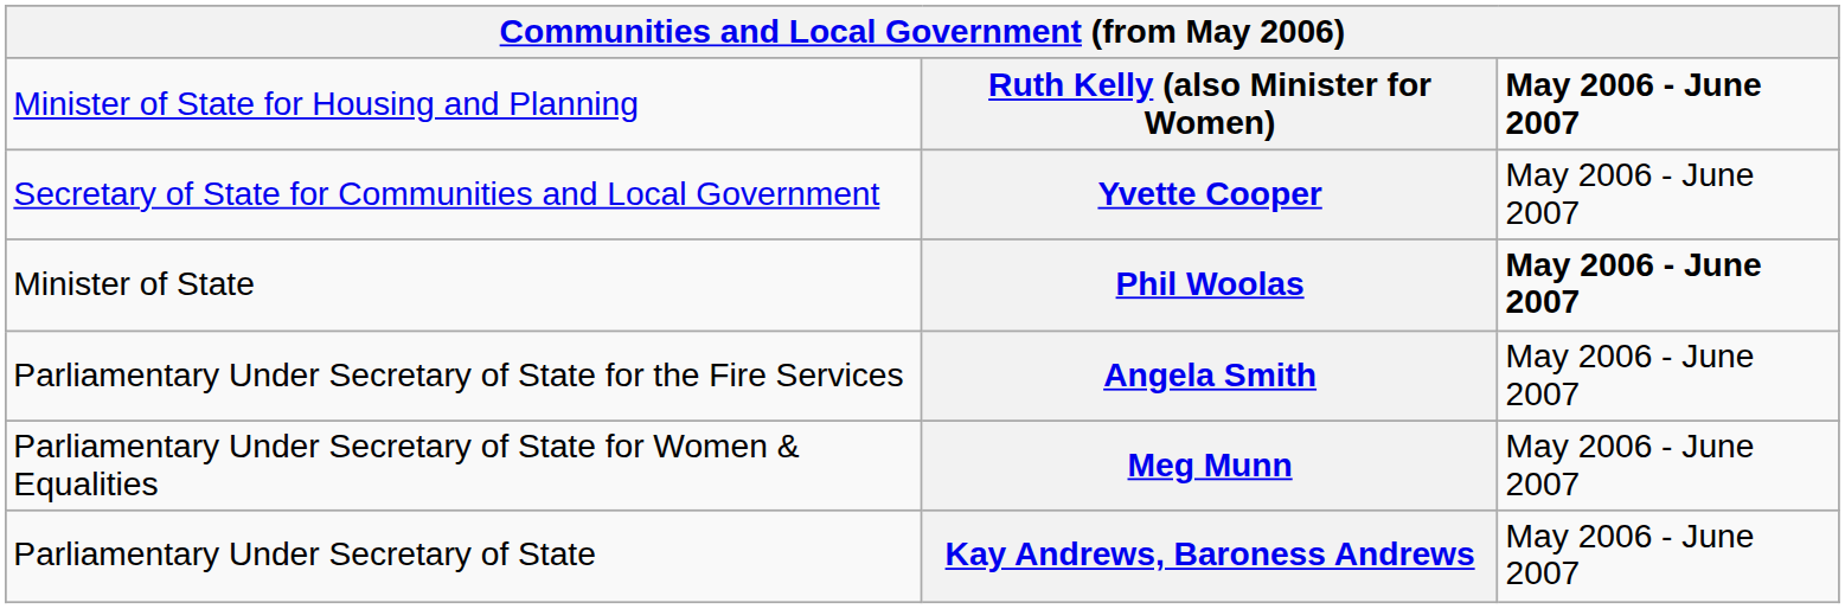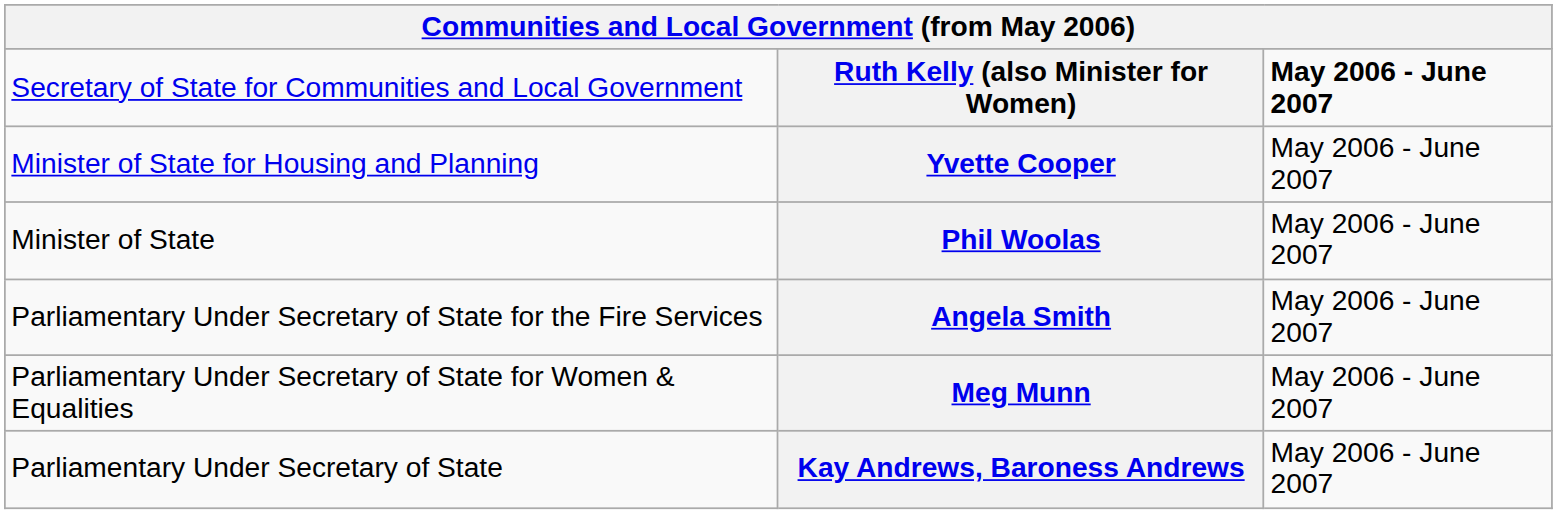 <table class="wikitable plainrowheaders" width=100% style="max-width:55em;">
 <tr>
 <th colspan=4><a href='#'>Communities and Local Government</a> (from May 2006)</th>
 </tr>
 <tr>
-<td><a href='#'>Minister of State for Housing and Planning</a></td>
+<td><a href='#'>Secretary of State for Communities and Local Government</a></td>
 <th scope="row" style="font-weight:bold;"><a href='#'>Ruth Kelly</a> (also Minister for Women)</th>
 <td><strong>May 2006 - June 2007</strong></td>
 </tr>
 <tr>
-<td><a href='#'>Secretary of State for Communities and Local Government</a></td>
+<td><a href='#'>Minister of State for Housing and Planning</a></td>
 <th scope="row"><a href='#'>Yvette Cooper</a></th>
 <td>May 2006 - June 2007</td>
 </tr>
 <tr>
 <td>Minister of State</td>
 <th scope="row"><a href='#'>Phil Woolas</a></th>
-<td><strong>May 2006 - June 2007</strong></td>
+<td>May 2006 - June 2007</td>
 </tr>
 <tr>
 <td>Parliamentary Under Secretary of State for the Fire Services</td>
 <th scope="row"><a href='#'>Angela Smith</a></th>
 <td>May 2006 - June 2007</td>
 </tr>
 <tr>
 <td>Parliamentary Under Secretary of State for Women & Equalities</td>
 <th scope="row"><a href='#'>Meg Munn</a></th>
 <td>May 2006 - June 2007</td>
 </tr>
 <tr>
 <td>Parliamentary Under Secretary of State</td>
 <th scope="row"><a href='#'>Kay Andrews, Baroness Andrews</a></th>
 <td>May 2006 - June 2007</td>
 </tr>
 </table>
